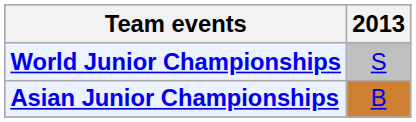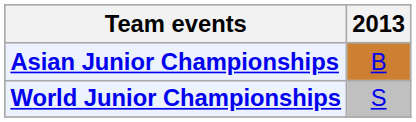 <table class="wikitable" style="font-size: 90%; text-align:center">
 <tr>
 <th>Team events</th>
 <th>2013</th>
 </tr>
 <tr>
+<td bgcolor="#ECF2FF"; align="left"><strong><a href='#'>Asian Junior Championships</a></strong></td>
+<td bgcolor=CD7F32><a href='#'>B</a></td>
+</tr>
+<tr>
 <td bgcolor="#ECF2FF"; align="left"><strong><a href='#'>World Junior Championships</a></strong></td>
 <td bgcolor=silver><a href='#'>S</a></td>
 </tr>
-<tr>
-<td bgcolor="#ECF2FF"; align="left"><strong><a href='#'>Asian Junior Championships</a></strong></td>
-<td bgcolor=CD7F32><a href='#'>B</a></td>
-</tr>
 </table>
